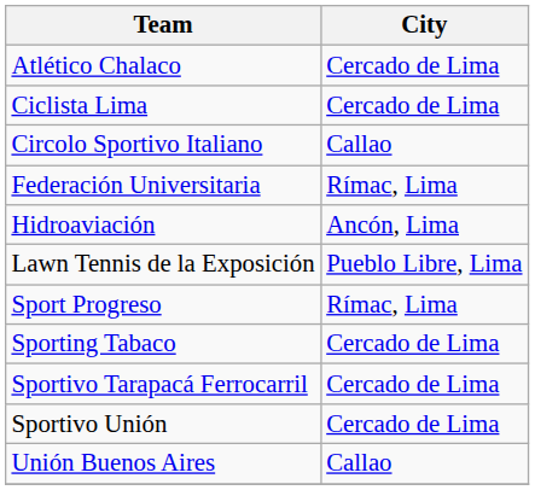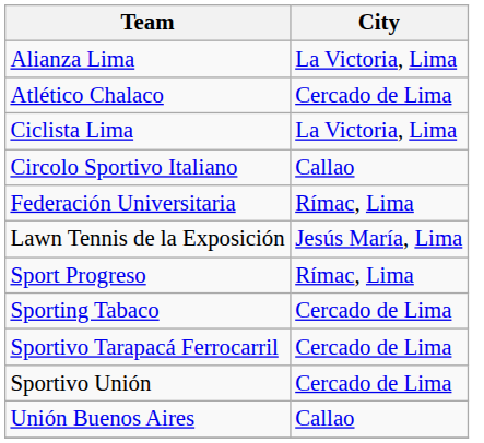 <table class="wikitable sortable">
 <tr>
 <th>Team</th>
 <th>City</th>
+</tr>
+<tr>
+<td><a href='#'>Alianza Lima</a></td>
+<td><a href='#'>La Victoria</a>, <a href='#'>Lima</a></td>
 </tr>
 <tr>
 <td><a href='#'>Atlético Chalaco</a></td>
 <td><a href='#'>Cercado de Lima</a></td>
 </tr>
 <tr>
 <td><a href='#'>Ciclista Lima</a></td>
-<td><a href='#'>Cercado de Lima</a></td>
+<td><a href='#'>La Victoria</a>, <a href='#'>Lima</a></td>
 </tr>
 <tr>
 <td><a href='#'>Circolo Sportivo Italiano</a></td>
 <td><a href='#'>Callao</a></td>
 </tr>
 <tr>
 <td><a href='#'>Federación Universitaria</a></td>
 <td><a href='#'>Rímac</a>, <a href='#'>Lima</a></td>
 </tr>
 <tr>
-<td><a href='#'>Hidroaviación</a></td>
-<td><a href='#'>Ancón</a>, <a href='#'>Lima</a></td>
-</tr>
-<tr>
 <td>Lawn Tennis de la Exposición</td>
-<td><a href='#'>Pueblo Libre</a>, <a href='#'>Lima</a></td>
+<td><a href='#'>Jesús María</a>, <a href='#'>Lima</a></td>
 </tr>
 <tr>
 <td><a href='#'>Sport Progreso</a></td>
 <td><a href='#'>Rímac</a>, <a href='#'>Lima</a></td>
 </tr>
 <tr>
 <td><a href='#'>Sporting Tabaco</a></td>
 <td><a href='#'>Cercado de Lima</a></td>
 </tr>
 <tr>
 <td><a href='#'>Sportivo Tarapacá Ferrocarril</a></td>
 <td><a href='#'>Cercado de Lima</a></td>
 </tr>
 <tr>
 <td>Sportivo Unión</td>
 <td><a href='#'>Cercado de Lima</a></td>
 </tr>
 <tr>
 <td><a href='#'>Unión Buenos Aires</a></td>
 <td><a href='#'>Callao</a></td>
 </tr>
 <tr>
 </tr>
 </table>
